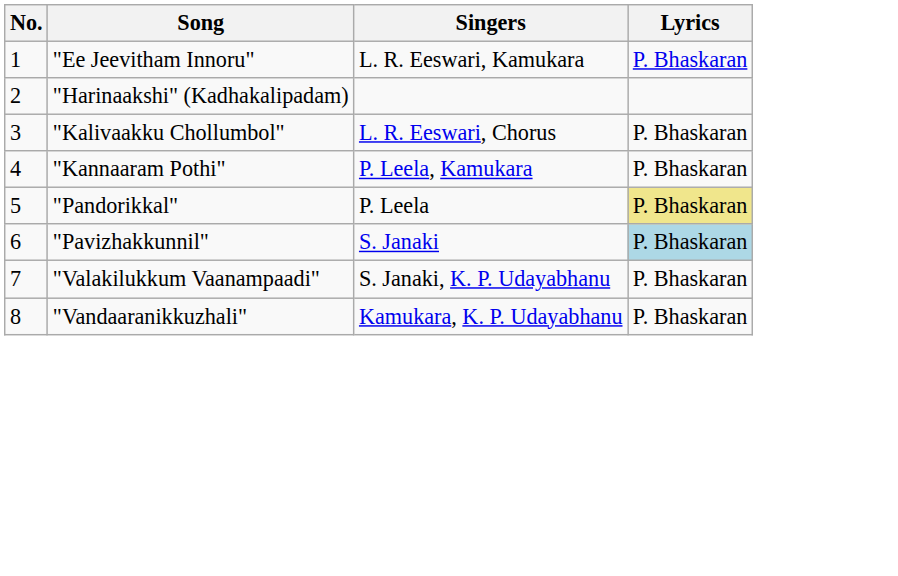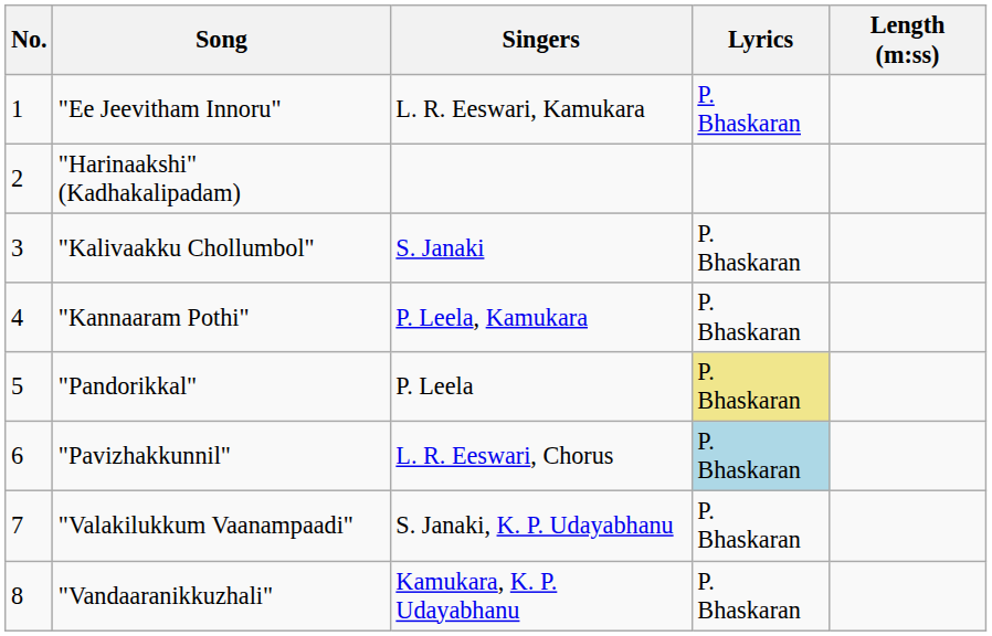 <table class="wikitable" style="font-size:95%;">
 <tr>
 <th>No.</th>
 <th>Song</th>
 <th>Singers</th>
 <th>Lyrics</th>
+<th>Length (m:ss)</th>
 </tr>
 <tr>
 <td>1</td>
 <td>"Ee Jeevitham Innoru"</td>
 <td>L. R. Eeswari, Kamukara</td>
 <td><a href='#'>P. Bhaskaran</a></td>
+<td></td>
 </tr>
 <tr>
 <td>2</td>
 <td>"Harinaakshi" (Kadhakalipadam)</td>
 <td></td>
 <td></td>
+<td></td>
 </tr>
 <tr>
 <td>3</td>
 <td>"Kalivaakku Chollumbol"</td>
-<td><a href='#'>L. R. Eeswari</a>, Chorus</td>
+<td><a href='#'>S. Janaki</a></td>
 <td>P. Bhaskaran</td>
+<td></td>
 </tr>
 <tr>
 <td>4</td>
 <td>"Kannaaram Pothi"</td>
 <td><a href='#'>P. Leela</a>, <a href='#'>Kamukara</a></td>
 <td>P. Bhaskaran</td>
+<td></td>
 </tr>
 <tr>
 <td>5</td>
 <td>"Pandorikkal"</td>
 <td>P. Leela</td>
 <td style="background: khaki;">P. Bhaskaran</td>
+<td></td>
 </tr>
 <tr>
 <td>6</td>
 <td>"Pavizhakkunnil"</td>
-<td><a href='#'>S. Janaki</a></td>
+<td><a href='#'>L. R. Eeswari</a>, Chorus</td>
 <td style="background: lightblue;">P. Bhaskaran</td>
+<td></td>
 </tr>
 <tr>
 <td>7</td>
 <td>"Valakilukkum Vaanampaadi"</td>
 <td>S. Janaki, <a href='#'>K. P. Udayabhanu</a></td>
 <td>P. Bhaskaran</td>
+<td></td>
 </tr>
 <tr>
 <td>8</td>
 <td>"Vandaaranikkuzhali"</td>
 <td><a href='#'>Kamukara</a>, <a href='#'>K. P. Udayabhanu</a></td>
 <td>P. Bhaskaran</td>
+<td></td>
 </tr>
 </table>
